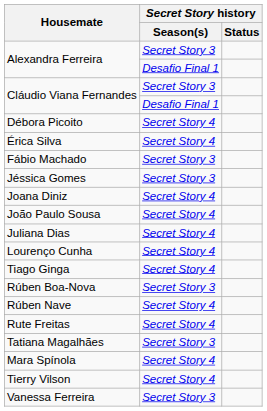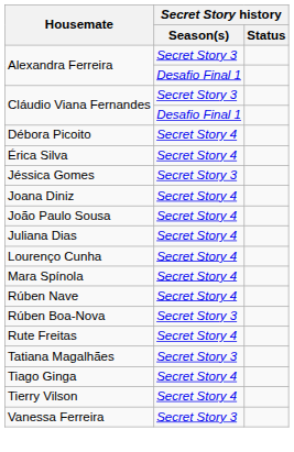 <table class="wikitable sortable">
 <tr>
 <th rowspan=2>Housemate</th>
 <th colspan="2"><em>Secret Story</em> history</th>
 </tr>
 <tr>
 <th>Season(s)</th>
 <th>Status</th>
 </tr>
 <tr>
 <td rowspan=2>Alexandra Ferreira</td>
 <td><em><a href='#'>Secret Story 3</a></em></td>
 <td></td>
 </tr>
 <tr>
 <td><em><a href='#'>Desafio Final 1</a></em></td>
 <td></td>
 </tr>
 <tr>
 <td rowspan=2>Cláudio Viana Fernandes</td>
 <td><em><a href='#'>Secret Story 3</a></em></td>
 <td></td>
 </tr>
 <tr>
 <td><em><a href='#'>Desafio Final 1</a></em></td>
 <td></td>
 </tr>
 <tr>
 <td>Débora Picoito</td>
 <td><em><a href='#'>Secret Story 4</a></em></td>
 <td></td>
 </tr>
 <tr>
 <td>Érica Silva</td>
 <td><em><a href='#'>Secret Story 4</a></em></td>
 <td></td>
 </tr>
 <tr>
-<td>Fábio Machado</td>
-<td><em><a href='#'>Secret Story 3</a></em></td>
-<td></td>
-</tr>
-<tr>
 <td>Jéssica Gomes</td>
 <td><em><a href='#'>Secret Story 3</a></em></td>
 <td></td>
 </tr>
 <tr>
 <td>Joana Diniz</td>
 <td><em><a href='#'>Secret Story 4</a></em></td>
 <td></td>
 </tr>
 <tr>
 <td>João Paulo Sousa</td>
 <td><em><a href='#'>Secret Story 4</a></em></td>
 <td></td>
 </tr>
 <tr>
 <td>Juliana Dias</td>
 <td><em><a href='#'>Secret Story 4</a></em></td>
 <td></td>
 </tr>
 <tr>
 <td>Lourenço Cunha</td>
 <td><em><a href='#'>Secret Story 4</a></em></td>
 <td></td>
 </tr>
 <tr>
-<td>Tiago Ginga</td>
+<td>Mara Spínola</td>
+<td><em><a href='#'>Secret Story 4</a></em></td>
+<td></td>
+</tr>
+<tr>
+<td>Rúben Nave</td>
 <td><em><a href='#'>Secret Story 4</a></em></td>
 <td></td>
 </tr>
 <tr>
 <td>Rúben Boa-Nova</td>
 <td><em><a href='#'>Secret Story 3</a></em></td>
-<td></td>
-</tr>
-<tr>
-<td>Rúben Nave</td>
-<td><em><a href='#'>Secret Story 4</a></em></td>
 <td></td>
 </tr>
 <tr>
 <td>Rute Freitas</td>
 <td><em><a href='#'>Secret Story 4</a></em></td>
 <td></td>
 </tr>
 <tr>
 <td>Tatiana Magalhães</td>
 <td><em><a href='#'>Secret Story 3</a></em></td>
 <td></td>
 </tr>
 <tr>
-<td>Mara Spínola</td>
+<td>Tiago Ginga</td>
 <td><em><a href='#'>Secret Story 4</a></em></td>
 <td></td>
 </tr>
 <tr>
 <td>Tierry Vilson</td>
 <td><em><a href='#'>Secret Story 4</a></em></td>
 <td></td>
 </tr>
 <tr>
 <td>Vanessa Ferreira</td>
 <td><em><a href='#'>Secret Story 3</a></em></td>
 <td></td>
 </tr>
 </table>
